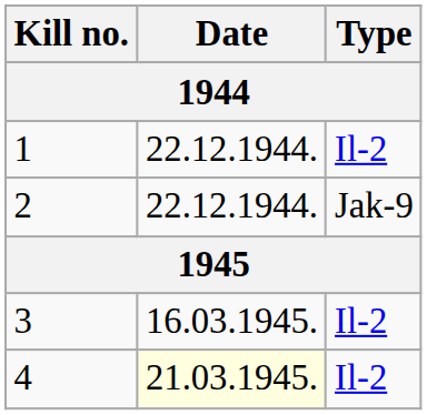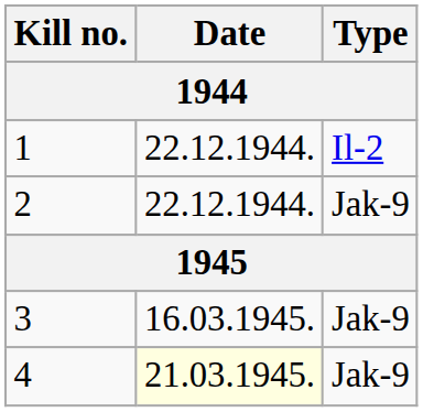 <table class="wikitable">
 <tr>
 <th>Kill no.</th>
 <th>Date</th>
 <th>Type</th>
 </tr>
 <tr>
 <th colspan="3"><strong>1944</strong></th>
 </tr>
 <tr>
 <td>1</td>
 <td>22.12.1944.</td>
 <td><a href='#'>Il-2</a></td>
 </tr>
 <tr>
 <td>2</td>
 <td>22.12.1944.</td>
 <td>Jak-9</td>
 </tr>
 <tr>
 <th colspan="3"><strong>1945</strong></th>
 </tr>
 <tr>
 <td>3</td>
 <td>16.03.1945.</td>
-<td><a href='#'>Il-2</a></td>
+<td>Jak-9</td>
 </tr>
 <tr>
 <td>4</td>
 <td style="background: lightyellow;">21.03.1945.</td>
-<td><a href='#'>Il-2</a></td>
+<td>Jak-9</td>
 </tr>
 </table>
